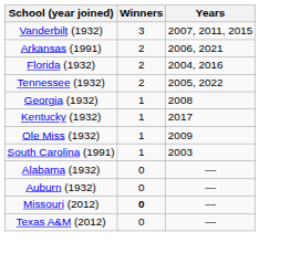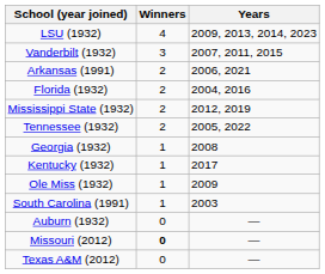 <table class="wikitable" border="1">
 <tr>
 <th>School (year joined)</th>
 <th>Winners</th>
 <th>Years</th>
+</tr>
+<tr>
+<td align="center"><a href='#'>LSU</a> (1932)</td>
+<td align="center">4</td>
+<td>2009, 2013, 2014, 2023</td>
 </tr>
 <tr>
 <td align="center"><a href='#'>Vanderbilt</a> (1932)</td>
 <td align="center">3</td>
 <td>2007, 2011, 2015</td>
 </tr>
 <tr>
 <td align="center"><a href='#'>Arkansas</a> (1991)</td>
 <td align="center">2</td>
 <td>2006, 2021</td>
 </tr>
 <tr>
 <td align="center"><a href='#'>Florida</a> (1932)</td>
 <td align="center">2</td>
 <td>2004, 2016</td>
+</tr>
+<tr>
+<td align="center"><a href='#'>Mississippi State</a> (1932)</td>
+<td align="center">2</td>
+<td>2012, 2019</td>
 </tr>
 <tr>
 <td align="center"><a href='#'>Tennessee</a> (1932)</td>
 <td align="center">2</td>
 <td>2005, 2022</td>
 </tr>
 <tr>
 <td align="center"><a href='#'>Georgia</a> (1932)</td>
 <td align="center">1</td>
 <td>2008</td>
 </tr>
 <tr>
 <td align="center"><a href='#'>Kentucky</a> (1932)</td>
 <td align="center">1</td>
 <td>2017</td>
 </tr>
 <tr>
 <td align="center"><a href='#'>Ole Miss</a> (1932)</td>
 <td align="center">1</td>
 <td>2009</td>
 </tr>
 <tr>
 <td align="center"><a href='#'>South Carolina</a> (1991)</td>
 <td align="center">1</td>
 <td>2003</td>
 </tr>
 <tr>
-<td align="center"><a href='#'>Alabama</a> (1932)</td>
-<td align="center">0</td>
-<td align="center">—</td>
-</tr>
-<tr>
 <td align="center"><a href='#'>Auburn</a> (1932)</td>
 <td align="center">0</td>
 <td align="center">—</td>
 </tr>
 <tr>
 <td align="center"><a href='#'>Missouri</a> (2012)</td>
 <td align="center"><strong>0</strong></td>
 <td align="center">—</td>
 </tr>
 <tr>
 <td align="center"><a href='#'>Texas A&M</a> (2012)</td>
 <td align="center">0</td>
 <td align="center">—</td>
 </tr>
 </table>
